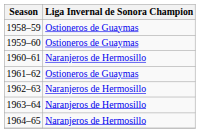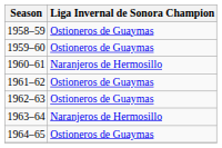 <table class="wikitable">
 <tr>
 <th>Season</th>
 <th>Liga Invernal de Sonora Champion</th>
 </tr>
 <tr>
 <td>1958–59</td>
 <td><a href='#'>Ostioneros de Guaymas</a></td>
 </tr>
 <tr>
 <td>1959–60</td>
 <td><a href='#'>Ostioneros de Guaymas</a></td>
 </tr>
 <tr>
 <td>1960–61</td>
 <td><a href='#'>Naranjeros de Hermosillo</a></td>
 </tr>
 <tr>
 <td>1961–62</td>
 <td><a href='#'>Ostioneros de Guaymas</a></td>
 </tr>
 <tr>
 <td>1962–63</td>
-<td><a href='#'>Naranjeros de Hermosillo</a></td>
+<td><a href='#'>Ostioneros de Guaymas</a></td>
 </tr>
 <tr>
 <td>1963–64</td>
 <td><a href='#'>Naranjeros de Hermosillo</a></td>
 </tr>
 <tr>
 <td>1964–65</td>
-<td><a href='#'>Naranjeros de Hermosillo</a></td>
+<td><a href='#'>Ostioneros de Guaymas</a></td>
 </tr>
 <tr>
 </tr>
 </table>
